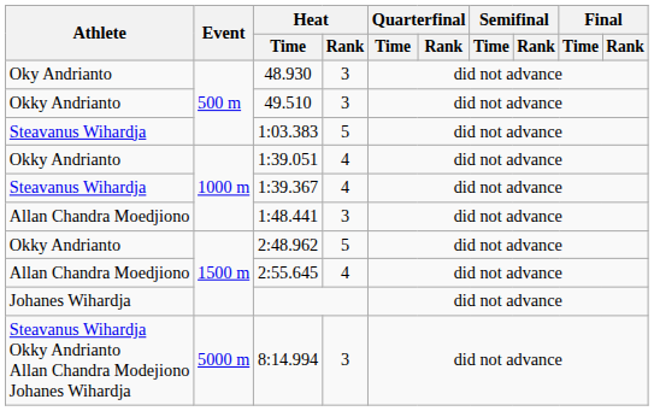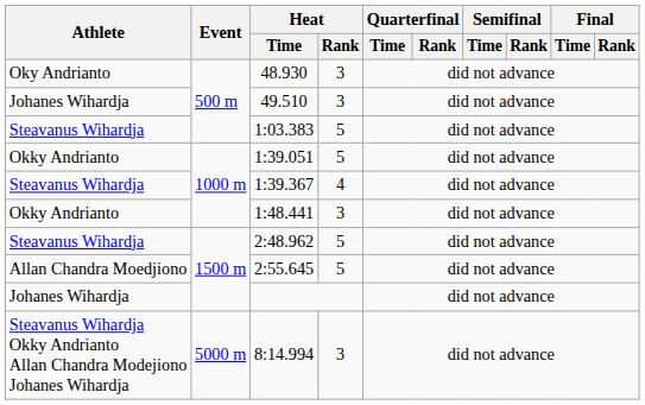 <table class=wikitable style=font-size:90%;text-align:center>
 <tr>
 <th rowspan=2>Athlete</th>
 <th rowspan=2>Event</th>
 <th colspan=2>Heat</th>
 <th colspan=2>Quarterfinal</th>
 <th colspan=2>Semifinal</th>
 <th colspan=2>Final</th>
 </tr>
 <tr style=font-size:95%>
 <th>Time</th>
 <th>Rank</th>
 <th>Time</th>
 <th>Rank</th>
 <th>Time</th>
 <th>Rank</th>
 <th>Time</th>
 <th>Rank</th>
 </tr>
 <tr>
 <td align=left>Oky Andrianto</td>
 <td align=left rowspan="3"><a href='#'>500 m</a></td>
 <td>48.930</td>
 <td>3</td>
 <td colspan=6>did not advance</td>
 </tr>
 <tr>
-<td align=left>Okky Andrianto</td>
+<td align=left>Johanes Wihardja</td>
 <td>49.510</td>
 <td>3</td>
 <td colspan=6>did not advance</td>
 </tr>
 <tr>
 <td align=left><a href='#'>Steavanus Wihardja</a></td>
 <td>1:03.383</td>
 <td>5</td>
 <td colspan=6>did not advance</td>
 </tr>
 <tr>
 <td align=left>Okky Andrianto</td>
 <td align=left rowspan=3><a href='#'>1000 m</a></td>
 <td>1:39.051</td>
-<td>4</td>
+<td>5</td>
 <td colspan=6>did not advance</td>
 </tr>
 <tr>
 <td align=left><a href='#'>Steavanus Wihardja</a></td>
 <td>1:39.367</td>
 <td>4</td>
 <td colspan=6>did not advance</td>
 </tr>
 <tr>
-<td align=left>Allan Chandra Moedjiono</td>
+<td align=left>Okky Andrianto</td>
 <td>1:48.441</td>
 <td>3</td>
 <td colspan=6>did not advance</td>
 </tr>
 <tr>
-<td align=left>Okky Andrianto</td>
+<td align=left><a href='#'>Steavanus Wihardja</a></td>
 <td align=left rowspan=3><a href='#'>1500 m</a></td>
 <td>2:48.962</td>
 <td>5</td>
 <td colspan=6>did not advance</td>
 </tr>
 <tr>
 <td align=left>Allan Chandra Moedjiono</td>
 <td>2:55.645</td>
-<td>4</td>
+<td>5</td>
 <td colspan=6>did not advance</td>
 </tr>
 <tr>
 <td align=left>Johanes Wihardja</td>
 <td colspan=2></td>
 <td colspan=6>did not advance</td>
 </tr>
 <tr>
 <td align=left><a href='#'>Steavanus Wihardja</a><br>Okky Andrianto<br>Allan Chandra Modejiono<br>Johanes Wihardja</td>
 <td align=left><a href='#'>5000 m</a></td>
 <td>8:14.994</td>
 <td>3</td>
 <td colspan=6>did not advance</td>
 </tr>
 </table>
